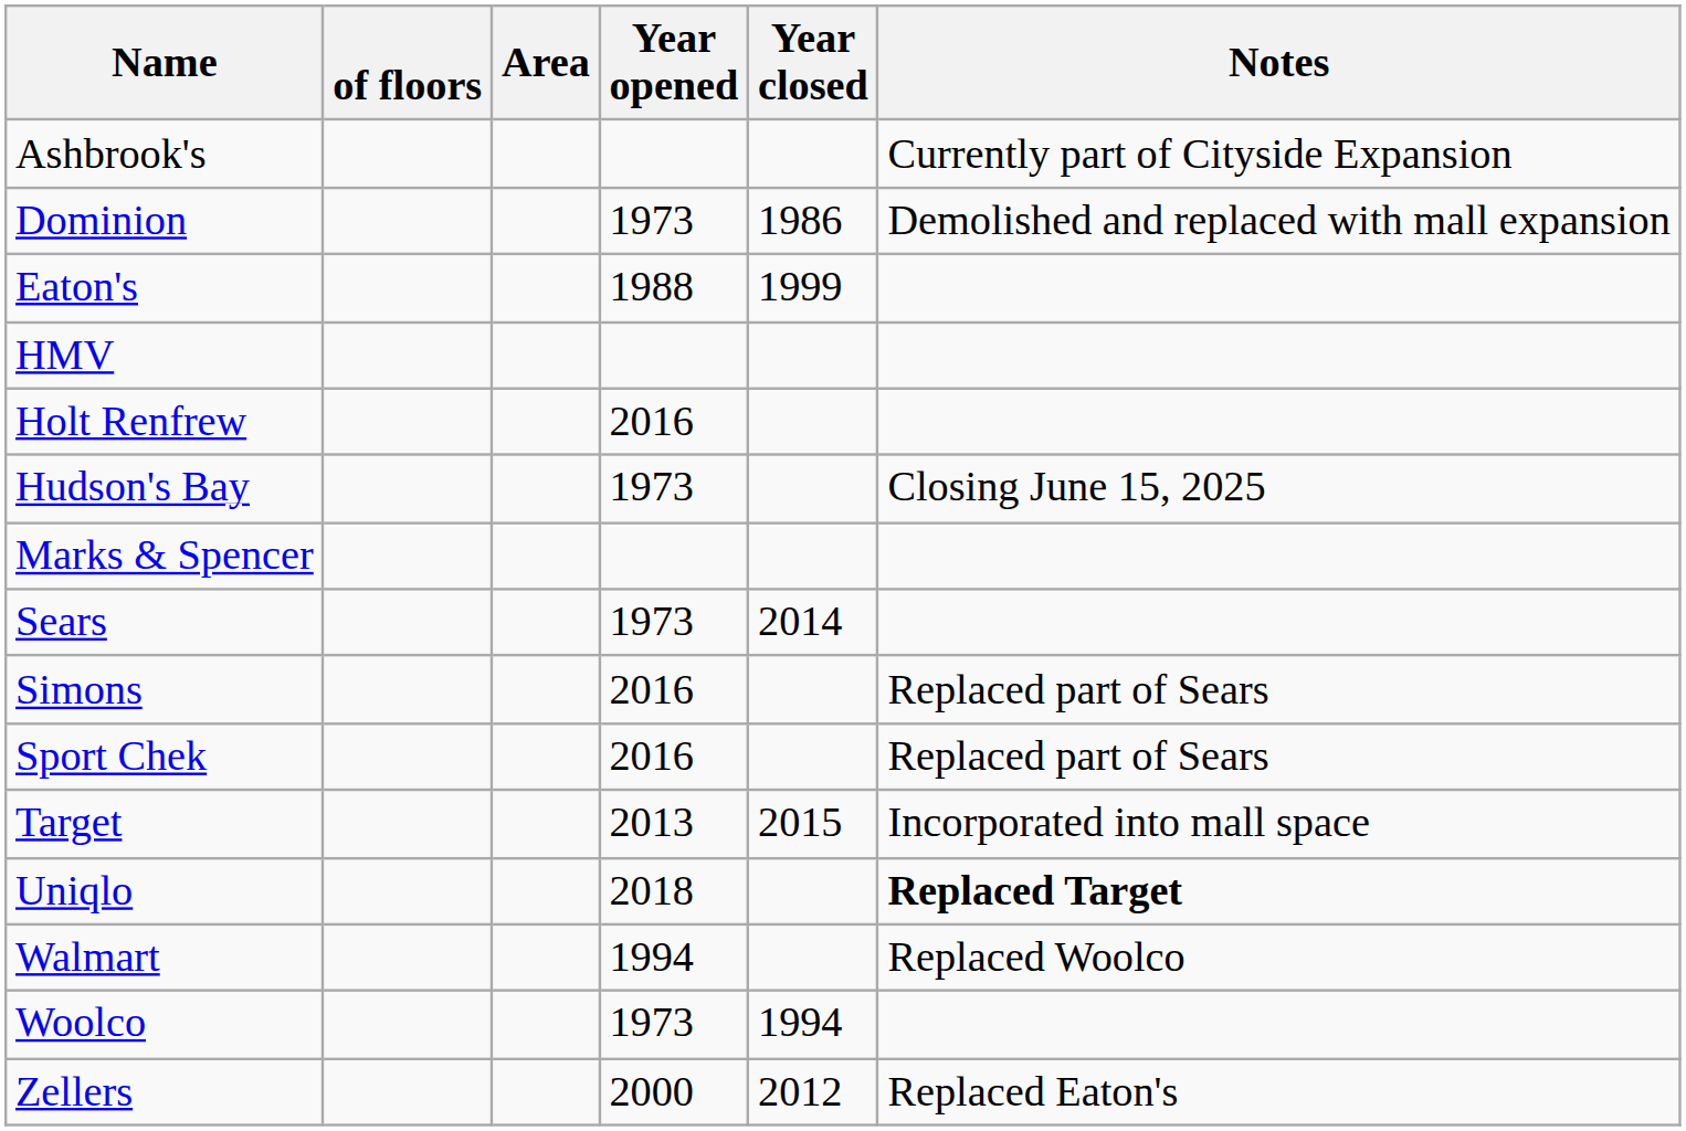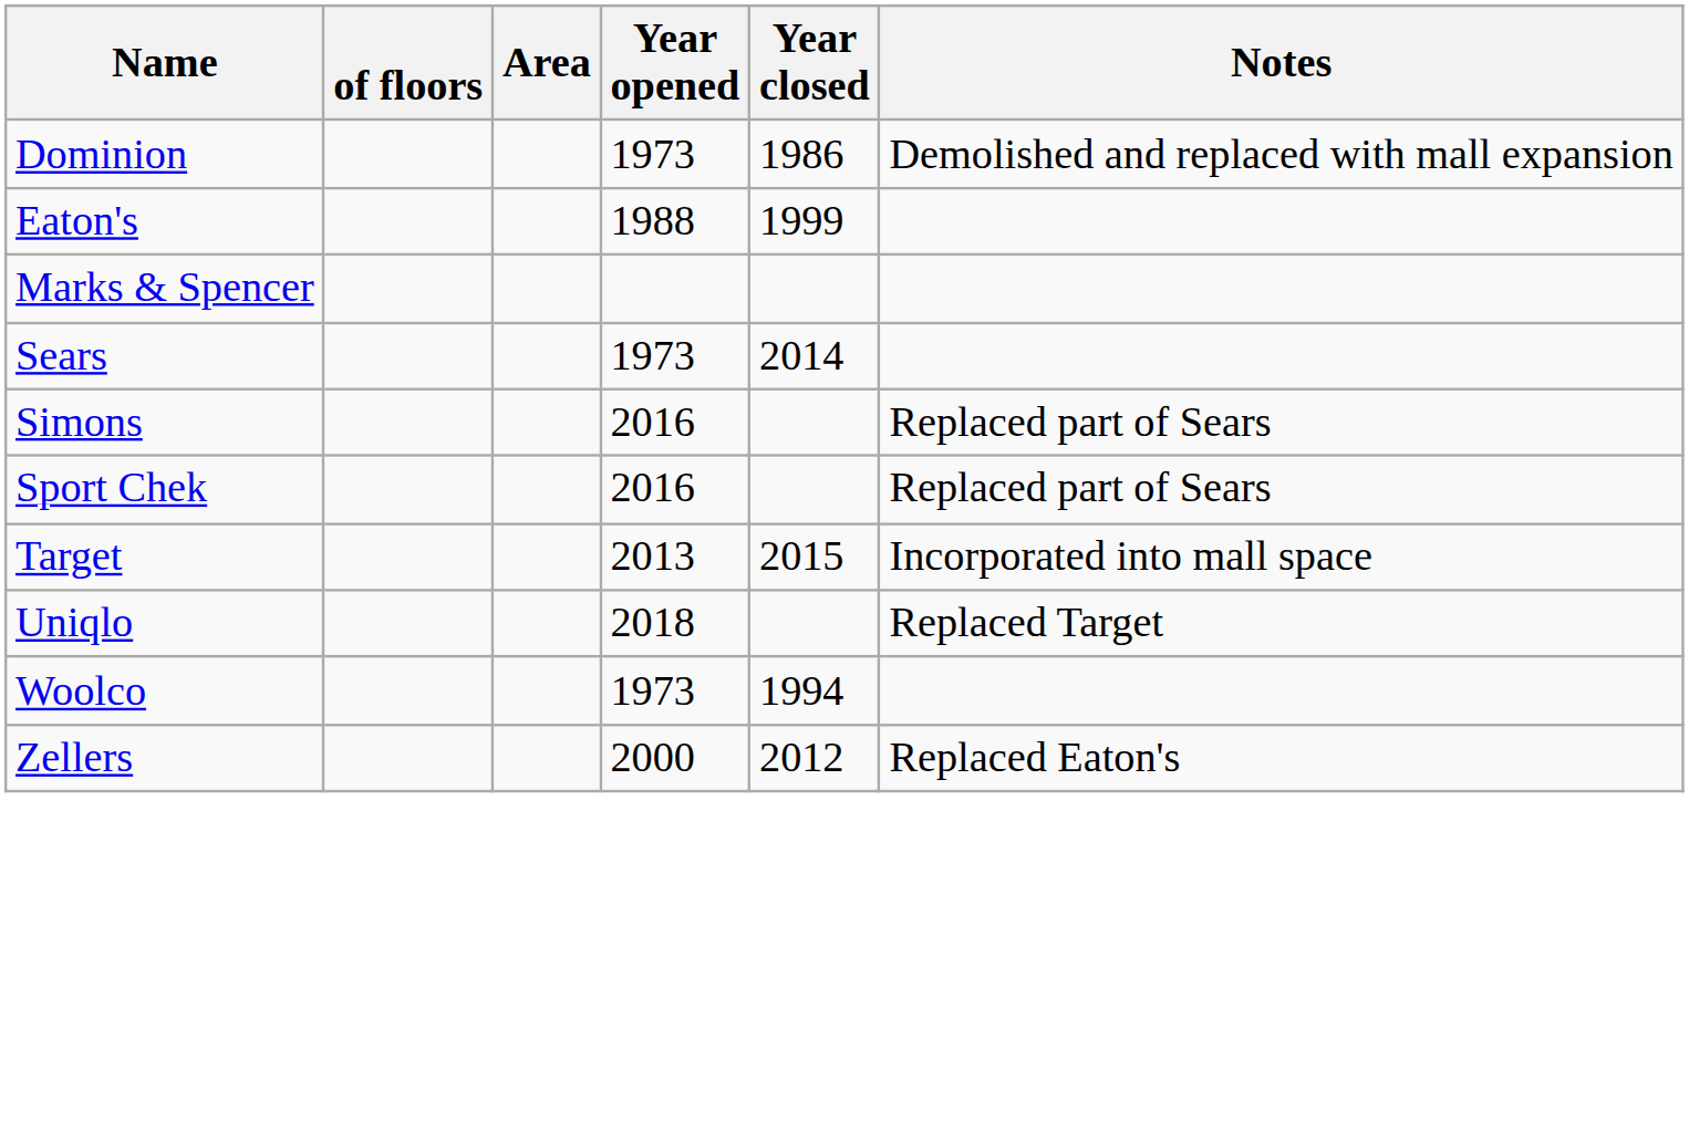 <table class="wikitable sortable">
 <tr>
 <th>Name</th>
 <th><br>of floors</th>
 <th>Area</th>
 <th>Year<br>opened</th>
 <th>Year<br>closed</th>
 <th class="unsortable">Notes</th>
-</tr>
-<tr>
-<td>Ashbrook's</td>
-<td></td>
-<td></td>
-<td></td>
-<td></td>
-<td>Currently part of Cityside Expansion</td>
 </tr>
 <tr>
 <td><a href='#'>Dominion</a></td>
 <td></td>
 <td></td>
 <td>1973</td>
 <td>1986</td>
 <td>Demolished and replaced with mall expansion</td>
 </tr>
 <tr>
 <td><a href='#'>Eaton's</a></td>
 <td></td>
 <td></td>
 <td>1988</td>
 <td>1999</td>
 <td></td>
-</tr>
-<tr>
-<td><a href='#'>HMV</a></td>
-<td></td>
-<td></td>
-<td></td>
-<td></td>
-<td></td>
-</tr>
-<tr>
-<td><a href='#'>Holt Renfrew</a></td>
-<td></td>
-<td></td>
-<td>2016</td>
-<td></td>
-<td></td>
-</tr>
-<tr>
-<td><a href='#'>Hudson's Bay</a></td>
-<td></td>
-<td></td>
-<td>1973</td>
-<td></td>
-<td>Closing June 15, 2025</td>
 </tr>
 <tr>
 <td><a href='#'>Marks & Spencer</a></td>
 <td></td>
 <td></td>
 <td></td>
 <td></td>
 <td></td>
 </tr>
 <tr>
 <td><a href='#'>Sears</a></td>
 <td></td>
 <td></td>
 <td>1973</td>
 <td>2014</td>
 <td></td>
 </tr>
 <tr>
 <td><a href='#'>Simons</a></td>
 <td></td>
 <td></td>
 <td>2016</td>
 <td></td>
 <td>Replaced part of Sears</td>
 </tr>
 <tr>
 <td><a href='#'>Sport Chek</a></td>
 <td></td>
 <td></td>
 <td>2016</td>
 <td></td>
 <td>Replaced part of Sears</td>
 </tr>
 <tr>
 <td><a href='#'>Target</a></td>
 <td></td>
 <td></td>
 <td>2013</td>
 <td>2015</td>
 <td>Incorporated into mall space</td>
 </tr>
 <tr>
 <td><a href='#'>Uniqlo</a></td>
 <td></td>
 <td></td>
 <td>2018</td>
 <td></td>
-<td><strong>Replaced Target</strong></td>
-</tr>
-<tr>
-<td><a href='#'>Walmart</a></td>
-<td></td>
-<td></td>
-<td>1994</td>
-<td></td>
-<td>Replaced Woolco</td>
+<td>Replaced Target</td>
 </tr>
 <tr>
 <td><a href='#'>Woolco</a></td>
 <td></td>
 <td></td>
 <td>1973</td>
 <td>1994</td>
 <td></td>
 </tr>
 <tr>
 <td><a href='#'>Zellers</a></td>
 <td></td>
 <td></td>
 <td>2000</td>
 <td>2012</td>
 <td>Replaced Eaton's</td>
 </tr>
 </table>
